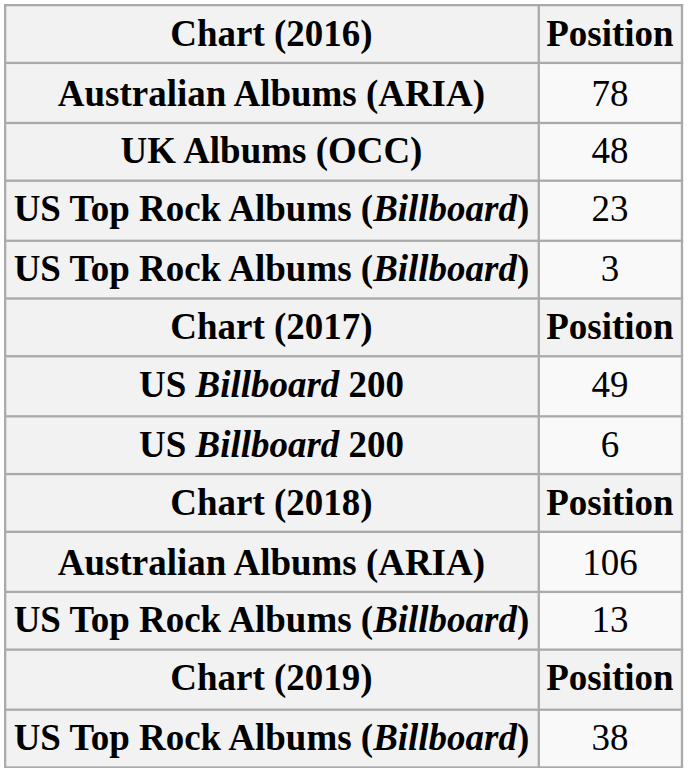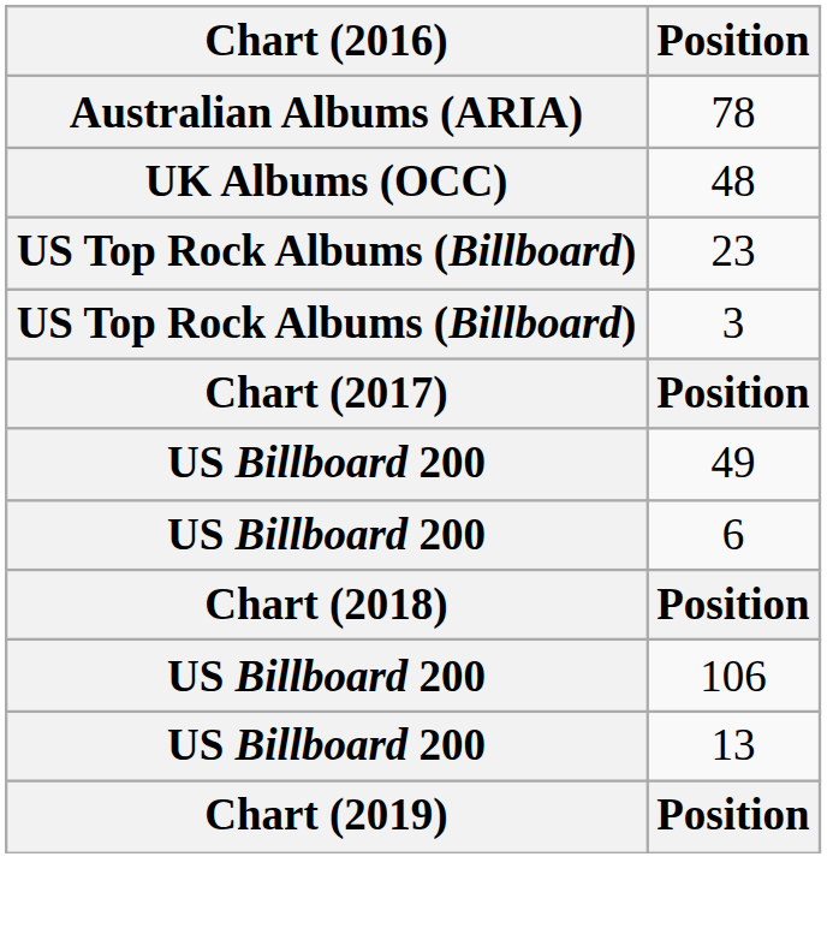 <table class="wikitable sortable plainrowheaders" style="text-align:center">
 <tr>
 <th scope="col">Chart (2016)</th>
 <th scope="col">Position</th>
 </tr>
 <tr>
 <th scope="row">Australian Albums (ARIA)</th>
 <td>78</td>
 </tr>
 <tr>
 <th scope="row">UK Albums (OCC)</th>
 <td>48</td>
 </tr>
 <tr>
 <th scope="row">US Top Rock Albums (<em>Billboard</em>)</th>
 <td>23</td>
 </tr>
 <tr>
 <th scope="row">US Top Rock Albums (<em>Billboard</em>)</th>
 <td>3</td>
 </tr>
 <tr>
 <th scope="col">Chart (2017)</th>
 <th scope="col">Position</th>
 </tr>
 <tr>
 <th scope="row">US <em>Billboard</em> 200</th>
 <td>49</td>
 </tr>
 <tr>
 <th scope="row">US <em>Billboard</em> 200</th>
 <td>6</td>
 </tr>
 <tr>
 <th scope="col">Chart (2018)</th>
 <th scope="col">Position</th>
 </tr>
 <tr>
-<th scope="row">Australian Albums (ARIA)</th>
+<th scope="row">US <em>Billboard</em> 200</th>
 <td>106</td>
 </tr>
 <tr>
-<th scope="row">US Top Rock Albums (<em>Billboard</em>)</th>
+<th scope="row">US <em>Billboard</em> 200</th>
 <td>13</td>
 </tr>
 <tr>
 <th scope="col">Chart (2019)</th>
 <th scope="col">Position</th>
 </tr>
-<tr>
-<th scope="row">US Top Rock Albums (<em>Billboard</em>)</th>
-<td>38</td>
-</tr>
 </table>
